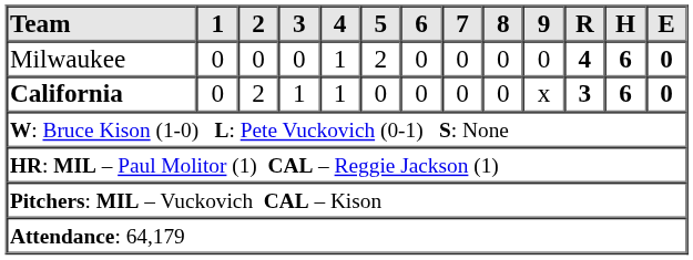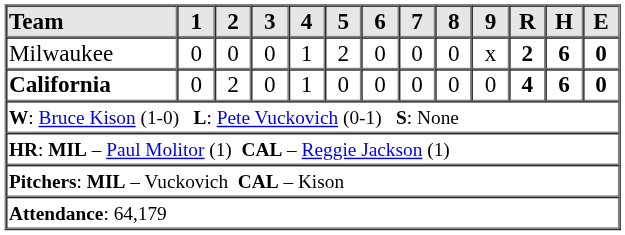 <table border=1 cellspacing=0 width=425 style="margin-left:3em;">
 <tr style="text-align:center; background-color:#e6e6e6;">
 <th align=left width=28%>Team</th>
 <th width=6%>1</th>
 <th width=6%>2</th>
 <th width=6%>3</th>
 <th width=6%>4</th>
 <th width=6%>5</th>
 <th width=6%>6</th>
 <th width=6%>7</th>
 <th width=6%>8</th>
 <th width=6%>9</th>
 <th width=6%>R</th>
 <th width=6%>H</th>
 <th width=6%>E</th>
 </tr>
 <tr style="text-align:center;">
 <td align=left>Milwaukee</td>
 <td>0</td>
 <td>0</td>
 <td>0</td>
 <td>1</td>
 <td>2</td>
 <td>0</td>
 <td>0</td>
 <td>0</td>
-<td>0</td>
-<td><strong>4</strong></td>
+<td>x</td>
+<td><strong>2</strong></td>
 <td><strong>6</strong></td>
 <td><strong>0</strong></td>
 </tr>
 <tr style="text-align:center;">
 <td align=left><strong>California</strong></td>
 <td>0</td>
 <td>2</td>
-<td>1</td>
+<td>0</td>
 <td>1</td>
 <td>0</td>
 <td>0</td>
 <td>0</td>
 <td>0</td>
-<td>x</td>
-<td><strong>3</strong></td>
+<td>0</td>
+<td><strong>4</strong></td>
 <td><strong>6</strong></td>
 <td><strong>0</strong></td>
 </tr>
 <tr style="text-align:left;">
 <td colspan=13><small><strong>W</strong>: <a href='#'>Bruce Kison</a> (1-0)   <strong>L</strong>: <a href='#'>Pete Vuckovich</a> (0-1)   <strong>S</strong>: None </small></td>
 </tr>
 <tr style="text-align:left;">
 <td colspan=13><small><strong>HR</strong>: <strong>MIL</strong> – <a href='#'>Paul Molitor</a> (1)  <strong>CAL</strong> – <a href='#'>Reggie Jackson</a> (1)</small></td>
 </tr>
 <tr style="text-align:left;">
 <td colspan=13><small><strong>Pitchers</strong>: <strong>MIL</strong> – Vuckovich  <strong>CAL</strong> – Kison</small></td>
 </tr>
 <tr style="text-align:left;">
 <td colspan=13><small><strong>Attendance</strong>: 64,179</small></td>
 </tr>
 </table>
